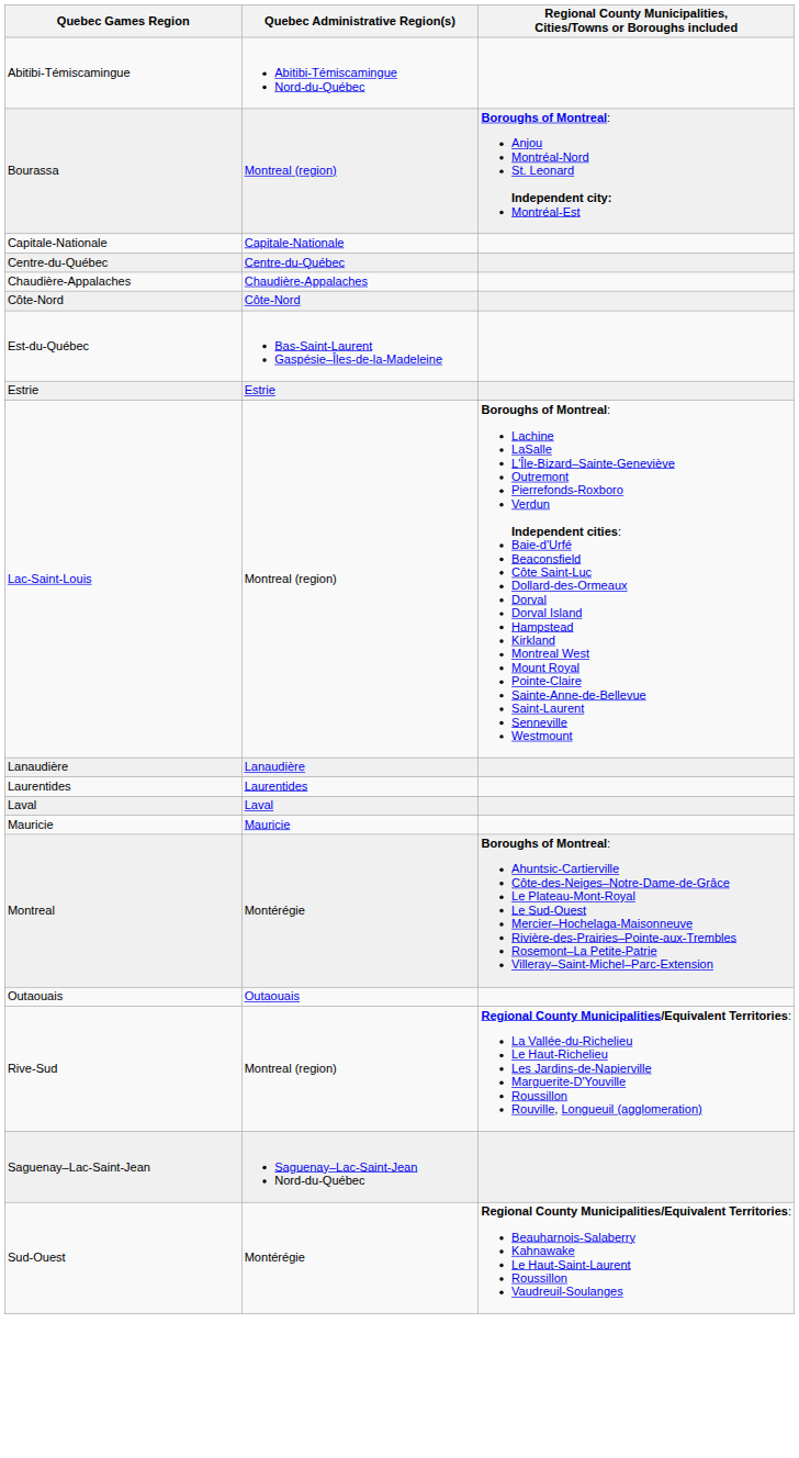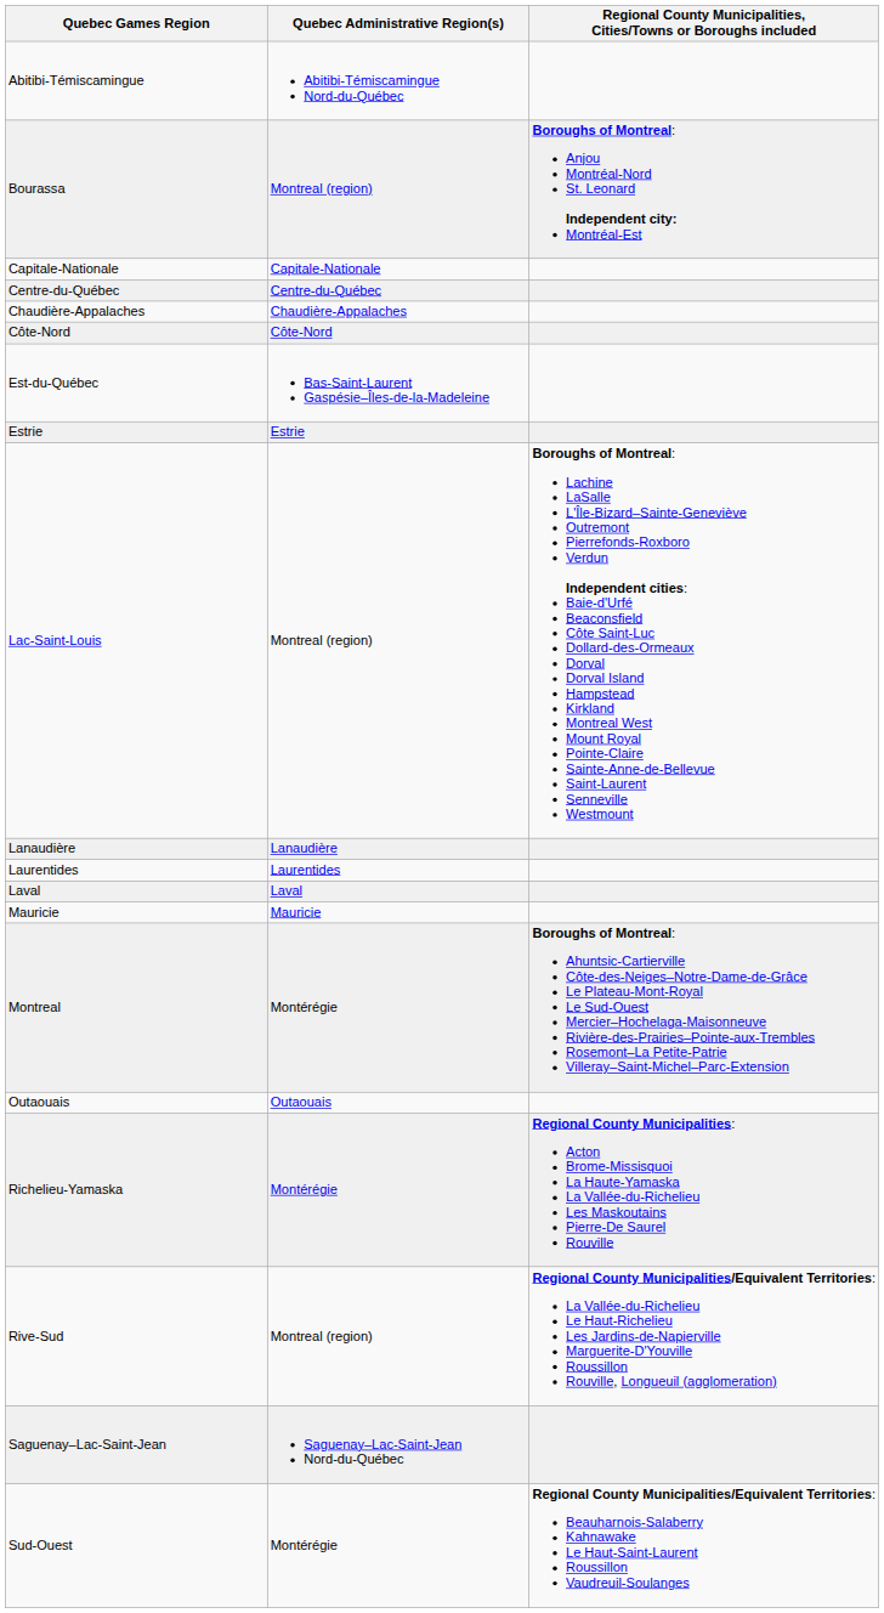 <table class="wikitable">
 <tr>
 <th width=30%>Quebec Games Region</th>
 <th width=30%>Quebec Administrative Region(s)</th>
 <th width=150%>Regional County Municipalities,<br>Cities/Towns or Boroughs included</th>
 </tr>
 <tr>
 <td>Abitibi-Témiscamingue</td>
 <td><br><ul><li><a href='#'>Abitibi-Témiscamingue</a></li><li><a href='#'>Nord-du-Québec</a></li></ul></td>
 <td></td>
 </tr>
 <tr bgcolor="#f0f0f0">
 <td>Bourassa</td>
 <td><a href='#'>Montreal (region)</a></td>
 <td><strong><a href='#'>Boroughs of Montreal</a></strong>:<br><ul><li><a href='#'>Anjou</a></li><li><a href='#'>Montréal-Nord</a></li><li><a href='#'>St. Leonard</a><br><br><strong>Independent city:</strong></li><li><a href='#'>Montréal-Est</a></li></ul></td>
 </tr>
 <tr>
 <td>Capitale-Nationale</td>
 <td><a href='#'>Capitale-Nationale</a></td>
 <td></td>
 </tr>
 <tr bgcolor="#f0f0f0">
 <td>Centre-du-Québec</td>
 <td><a href='#'>Centre-du-Québec</a></td>
 <td></td>
 </tr>
 <tr>
 <td>Chaudière-Appalaches</td>
 <td><a href='#'>Chaudière-Appalaches</a></td>
 <td></td>
 </tr>
 <tr bgcolor="#f0f0f0">
 <td>Côte-Nord</td>
 <td><a href='#'>Côte-Nord</a></td>
 <td></td>
 </tr>
 <tr>
 <td>Est-du-Québec</td>
 <td><br><ul><li><a href='#'>Bas-Saint-Laurent</a></li><li><a href='#'>Gaspésie–Îles-de-la-Madeleine</a></li></ul></td>
 <td></td>
 </tr>
 <tr bgcolor="#f0f0f0">
 <td>Estrie</td>
 <td><a href='#'>Estrie</a></td>
 <td></td>
 </tr>
 <tr>
 <td><a href='#'>Lac-Saint-Louis</a></td>
 <td>Montreal (region)</td>
 <td><strong>Boroughs of Montreal</strong>:<br><ul><li><a href='#'>Lachine</a></li><li><a href='#'>LaSalle</a></li><li><a href='#'>L'Île-Bizard–Sainte-Geneviève</a></li><li><a href='#'>Outremont</a></li><li><a href='#'>Pierrefonds-Roxboro</a></li><li><a href='#'>Verdun</a><br><br><strong>Independent cities</strong>:</li><li><a href='#'>Baie-d'Urfé</a></li><li><a href='#'>Beaconsfield</a></li><li><a href='#'>Côte Saint-Luc</a></li><li><a href='#'>Dollard-des-Ormeaux</a></li><li><a href='#'>Dorval</a></li><li><a href='#'>Dorval Island</a></li><li><a href='#'>Hampstead</a></li><li><a href='#'>Kirkland</a></li><li><a href='#'>Montreal West</a></li><li><a href='#'>Mount Royal</a></li><li><a href='#'>Pointe-Claire</a></li><li><a href='#'>Sainte-Anne-de-Bellevue</a></li><li><a href='#'>Saint-Laurent</a></li><li><a href='#'>Senneville</a></li><li><a href='#'>Westmount</a></li></ul></td>
 </tr>
 <tr bgcolor="#f0f0f0">
 <td>Lanaudière</td>
 <td><a href='#'>Lanaudière</a></td>
 <td></td>
 </tr>
 <tr>
 <td>Laurentides</td>
 <td><a href='#'>Laurentides</a></td>
 <td></td>
 </tr>
 <tr bgcolor="#f0f0f0">
 <td>Laval</td>
 <td><a href='#'>Laval</a></td>
 <td></td>
 </tr>
 <tr>
 <td>Mauricie</td>
 <td><a href='#'>Mauricie</a></td>
 <td></td>
 </tr>
 <tr bgcolor="#f0f0f0">
 <td>Montreal</td>
 <td>Montérégie</td>
 <td><strong>Boroughs of Montreal</strong>:<br><ul><li><a href='#'>Ahuntsic-Cartierville</a></li><li><a href='#'>Côte-des-Neiges–Notre-Dame-de-Grâce</a></li><li><a href='#'>Le Plateau-Mont-Royal</a></li><li><a href='#'>Le Sud-Ouest</a></li><li><a href='#'>Mercier–Hochelaga-Maisonneuve</a></li><li><a href='#'>Rivière-des-Prairies–Pointe-aux-Trembles</a></li><li><a href='#'>Rosemont–La Petite-Patrie</a></li><li><a href='#'>Villeray–Saint-Michel–Parc-Extension</a></li></ul></td>
 </tr>
 <tr>
 <td>Outaouais</td>
 <td><a href='#'>Outaouais</a></td>
 <td></td>
 </tr>
+<tr bgcolor="#f0f0f0">
+<td>Richelieu-Yamaska</td>
+<td><a href='#'>Montérégie</a></td>
+<td><strong><a href='#'>Regional County Municipalities</a></strong>:<br><ul><li><a href='#'>Acton</a></li><li><a href='#'>Brome-Missisquoi</a></li><li><a href='#'>La Haute-Yamaska</a></li><li><a href='#'>La Vallée-du-Richelieu</a></li><li><a href='#'>Les Maskoutains</a></li><li><a href='#'>Pierre-De Saurel</a></li><li><a href='#'>Rouville</a></li></ul></td>
+</tr>
 <tr>
 <td>Rive-Sud</td>
 <td>Montreal (region)</td>
 <td><strong><a href='#'>Regional County Municipalities</a>/Equivalent Territories</strong>:<br><ul><li><a href='#'>La Vallée-du-Richelieu</a></li><li><a href='#'>Le Haut-Richelieu</a></li><li><a href='#'>Les Jardins-de-Napierville</a></li><li><a href='#'>Marguerite-D'Youville</a></li><li><a href='#'>Roussillon</a></li><li><a href='#'>Rouville</a>, <a href='#'>Longueuil (agglomeration)</a></li></ul></td>
 </tr>
 <tr bgcolor="#f0f0f0">
 <td>Saguenay–Lac-Saint-Jean</td>
 <td><br><ul><li><a href='#'>Saguenay–Lac-Saint-Jean</a></li><li>Nord-du-Québec</li></ul></td>
 <td></td>
 </tr>
 <tr>
 <td>Sud-Ouest</td>
 <td>Montérégie</td>
 <td><strong>Regional County Municipalities/Equivalent Territories</strong>:<br><ul><li><a href='#'>Beauharnois-Salaberry</a></li><li><a href='#'>Kahnawake</a></li><li><a href='#'>Le Haut-Saint-Laurent</a></li><li><a href='#'>Roussillon</a></li><li><a href='#'>Vaudreuil-Soulanges</a></li></ul></td>
 </tr>
 </table>
